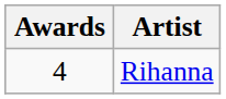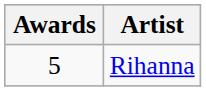 <table class="wikitable" rowspan="2" style="text-align:center;">
 <tr>
 <th scope="col" style="width:55px;">Awards</th>
 <th scope="col" style="text-align:center;">Artist</th>
 </tr>
 <tr>
-<td>4</td>
+<td>5</td>
 <td><a href='#'>Rihanna</a></td>
 </tr>
 </table>
